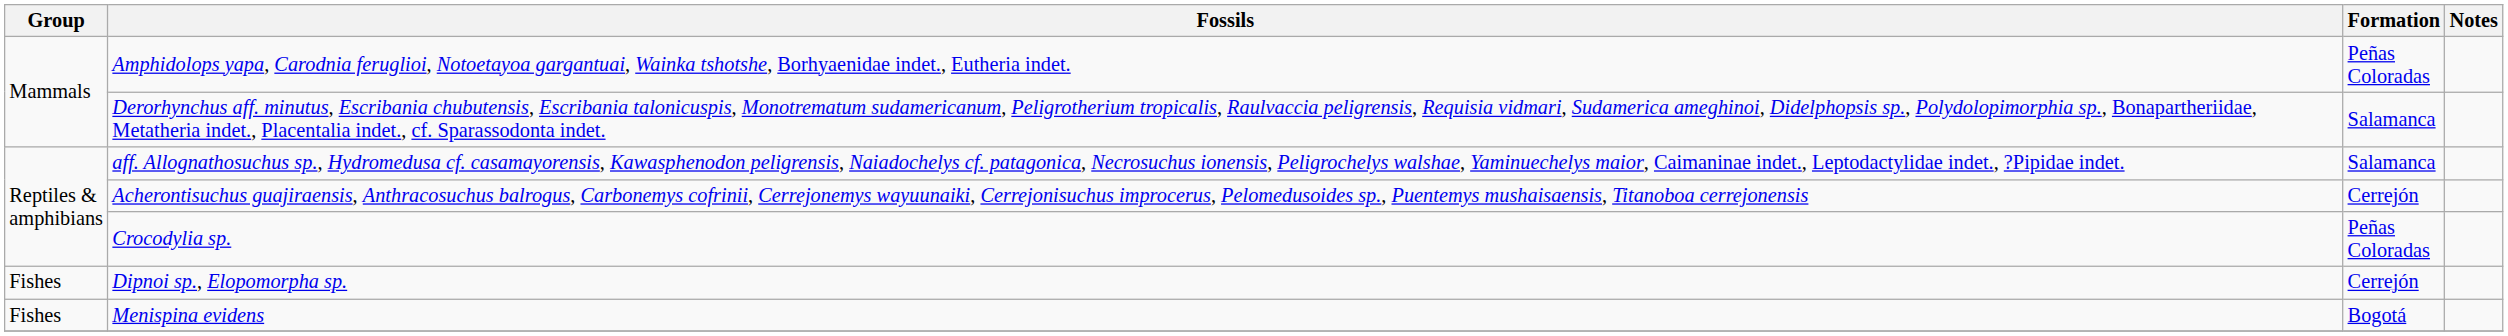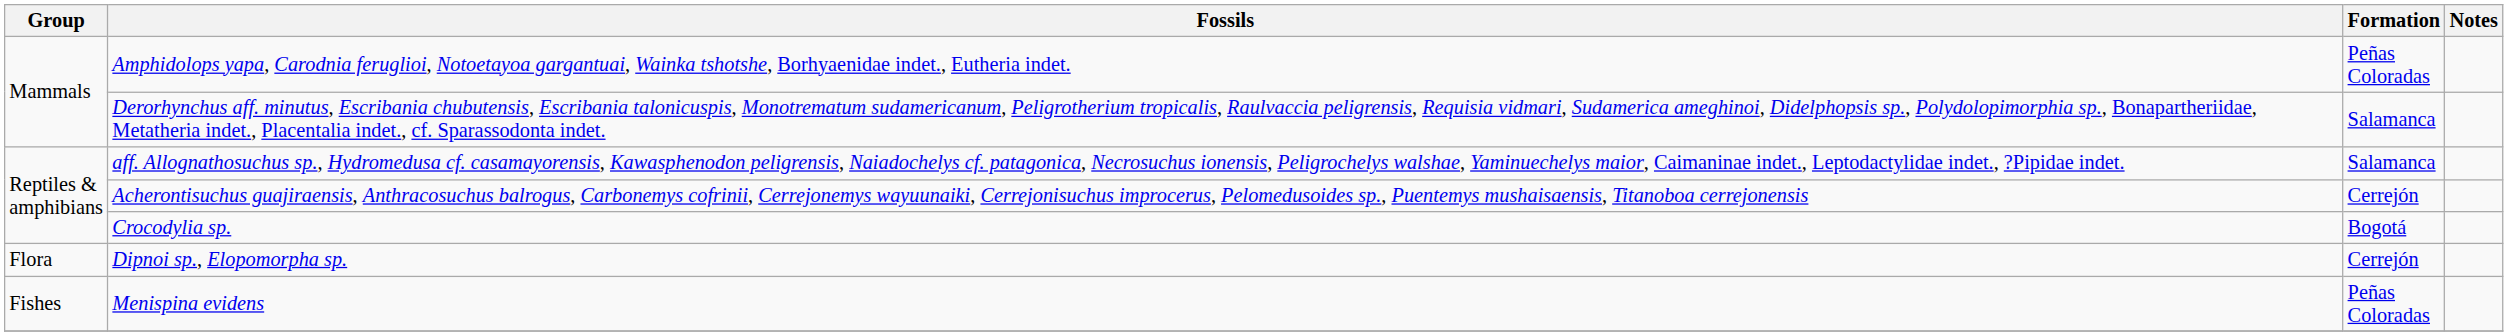 <table class="wikitable sortable">
 <tr>
 <th>Group</th>
 <th>Fossils</th>
 <th>Formation</th>
 <th class=unsortable>Notes</th>
 </tr>
 <tr>
 <td rowspan=2>Mammals</td>
 <td><em><a href='#'>Amphidolops yapa</a></em>, <em><a href='#'>Carodnia feruglioi</a></em>, <em><a href='#'>Notoetayoa gargantuai</a></em>, <em><a href='#'>Wainka tshotshe</a></em>, <a href='#'>Borhyaenidae indet.</a>, <a href='#'>Eutheria indet.</a></td>
 <td><a href='#'>Peñas<br>Coloradas</a></td>
 <td></td>
 </tr>
 <tr>
 <td><em><a href='#'>Derorhynchus aff. minutus</a></em>, <em><a href='#'>Escribania chubutensis</a></em>, <em><a href='#'>Escribania talonicuspis</a></em>, <em><a href='#'>Monotrematum sudamericanum</a></em>, <em><a href='#'>Peligrotherium tropicalis</a></em>, <em><a href='#'>Raulvaccia peligrensis</a></em>, <em><a href='#'>Requisia vidmari</a></em>, <em><a href='#'>Sudamerica ameghinoi</a></em>, <em><a href='#'>Didelphopsis sp.</a></em>, <em><a href='#'>Polydolopimorphia sp.</a></em>, <a href='#'>Bonapartheriidae</a>, <a href='#'>Metatheria indet.</a>, <a href='#'>Placentalia indet.</a>, <a href='#'>cf. Sparassodonta indet.</a></td>
 <td><a href='#'>Salamanca</a></td>
 <td></td>
 </tr>
 <tr>
 <td rowspan=3>Reptiles &<br>amphibians</td>
 <td><em><a href='#'>aff. Allognathosuchus sp.</a></em>, <em><a href='#'>Hydromedusa cf. casamayorensis</a></em>, <em><a href='#'>Kawasphenodon peligrensis</a></em>, <em><a href='#'>Naiadochelys cf. patagonica</a></em>, <em><a href='#'>Necrosuchus ionensis</a></em>, <em><a href='#'>Peligrochelys walshae</a></em>, <em><a href='#'>Yaminuechelys maior</a></em>, <a href='#'>Caimaninae indet.</a>, <a href='#'>Leptodactylidae indet.</a>, <a href='#'>?Pipidae indet.</a></td>
 <td><a href='#'>Salamanca</a></td>
 <td></td>
 </tr>
 <tr>
 <td><em><a href='#'>Acherontisuchus guajiraensis</a></em>, <em><a href='#'>Anthracosuchus balrogus</a></em>, <em><a href='#'>Carbonemys cofrinii</a></em>, <em><a href='#'>Cerrejonemys wayuunaiki</a></em>, <em><a href='#'>Cerrejonisuchus improcerus</a></em>, <em><a href='#'>Pelomedusoides sp.</a></em>, <em><a href='#'>Puentemys mushaisaensis</a></em>, <em><a href='#'>Titanoboa cerrejonensis</a></em></td>
 <td><a href='#'>Cerrejón</a></td>
 <td></td>
 </tr>
 <tr>
 <td><em><a href='#'>Crocodylia sp.</a></em></td>
-<td><a href='#'>Peñas<br>Coloradas</a></td>
+<td><a href='#'>Bogotá</a></td>
 <td></td>
 </tr>
 <tr>
-<td>Fishes</td>
+<td>Flora</td>
 <td><em><a href='#'>Dipnoi sp.</a></em>, <em><a href='#'>Elopomorpha sp.</a></em></td>
 <td><a href='#'>Cerrejón</a></td>
 <td></td>
 </tr>
 <tr>
 <td>Fishes</td>
 <td><em><a href='#'>Menispina evidens</a></em></td>
-<td><a href='#'>Bogotá</a></td>
+<td><a href='#'>Peñas<br>Coloradas</a></td>
 <td></td>
 </tr>
 <tr>
 </tr>
 </table>
